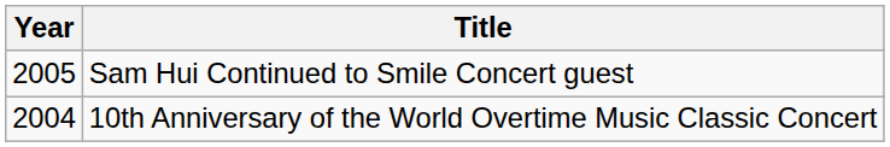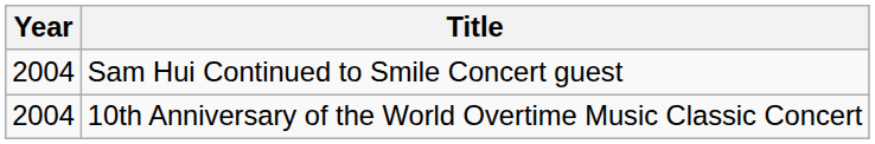 <table class="wikitable">
 <tr>
 <th>Year</th>
 <th>Title</th>
 </tr>
 <tr>
-<td>2005</td>
+<td>2004</td>
 <td>Sam Hui Continued to Smile Concert guest</td>
 </tr>
 <tr>
 <td>2004</td>
 <td>10th Anniversary of the World Overtime Music Classic Concert</td>
 </tr>
 </table>
